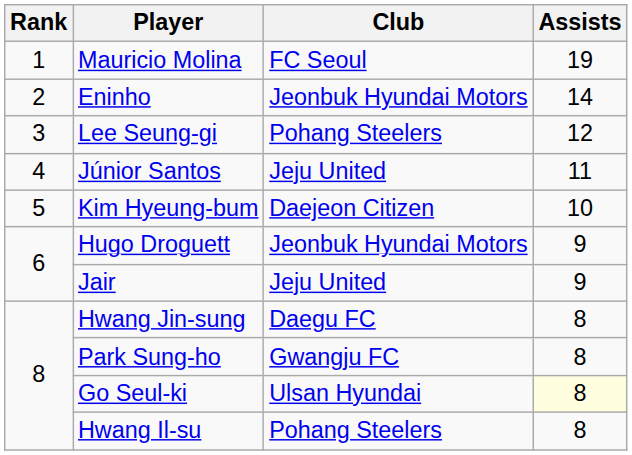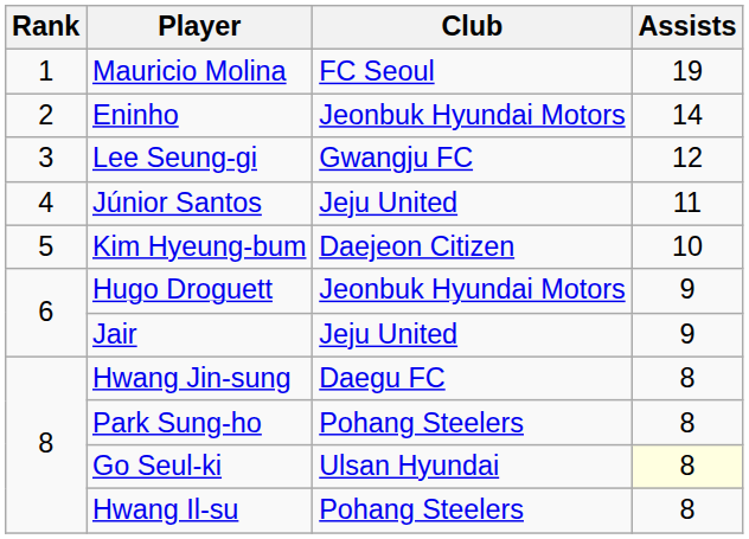 <table class="wikitable">
 <tr>
 <th>Rank</th>
 <th>Player</th>
 <th>Club</th>
 <th>Assists</th>
 </tr>
 <tr>
 <td align="center">1</td>
 <td> <a href='#'>Mauricio Molina</a></td>
 <td><a href='#'>FC Seoul</a></td>
 <td align="center">19</td>
 </tr>
 <tr>
 <td align="center">2</td>
 <td> <a href='#'>Eninho</a></td>
 <td><a href='#'>Jeonbuk Hyundai Motors</a></td>
 <td align="center">14</td>
 </tr>
 <tr>
 <td align="center">3</td>
 <td> <a href='#'>Lee Seung-gi</a></td>
-<td><a href='#'>Pohang Steelers</a></td>
+<td><a href='#'>Gwangju FC</a></td>
 <td align="center">12</td>
 </tr>
 <tr>
 <td align="center">4</td>
 <td> <a href='#'>Júnior Santos</a></td>
 <td><a href='#'>Jeju United</a></td>
 <td align="center">11</td>
 </tr>
 <tr>
 <td align="center">5</td>
 <td> <a href='#'>Kim Hyeung-bum</a></td>
 <td><a href='#'>Daejeon Citizen</a></td>
 <td align="center">10</td>
 </tr>
 <tr>
 <td align="center" rowspan=2>6</td>
 <td> <a href='#'>Hugo Droguett</a></td>
 <td><a href='#'>Jeonbuk Hyundai Motors</a></td>
 <td align="center">9</td>
 </tr>
 <tr>
 <td> <a href='#'>Jair</a></td>
 <td><a href='#'>Jeju United</a></td>
 <td align="center">9</td>
 </tr>
 <tr>
 <td align="center" rowspan=4>8</td>
 <td> <a href='#'>Hwang Jin-sung</a></td>
 <td><a href='#'>Daegu FC</a></td>
 <td align="center">8</td>
 </tr>
 <tr>
 <td> <a href='#'>Park Sung-ho</a></td>
-<td><a href='#'>Gwangju FC</a></td>
+<td><a href='#'>Pohang Steelers</a></td>
 <td align="center">8</td>
 </tr>
 <tr>
 <td> <a href='#'>Go Seul-ki</a></td>
 <td><a href='#'>Ulsan Hyundai</a></td>
 <td align="center" style="background: lightyellow;">8</td>
 </tr>
 <tr>
 <td> <a href='#'>Hwang Il-su</a></td>
 <td><a href='#'>Pohang Steelers</a></td>
 <td align="center">8</td>
 </tr>
 </table>
